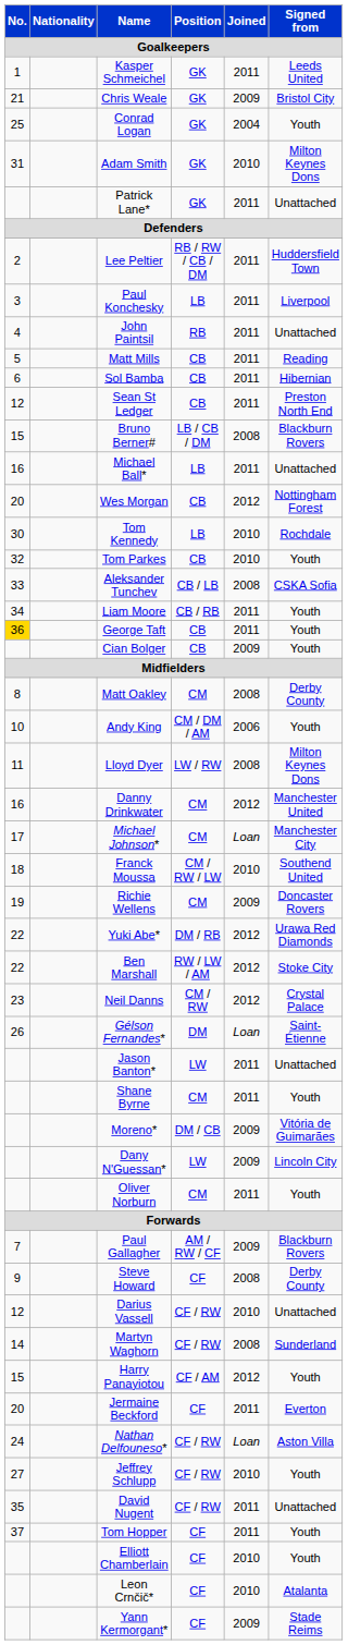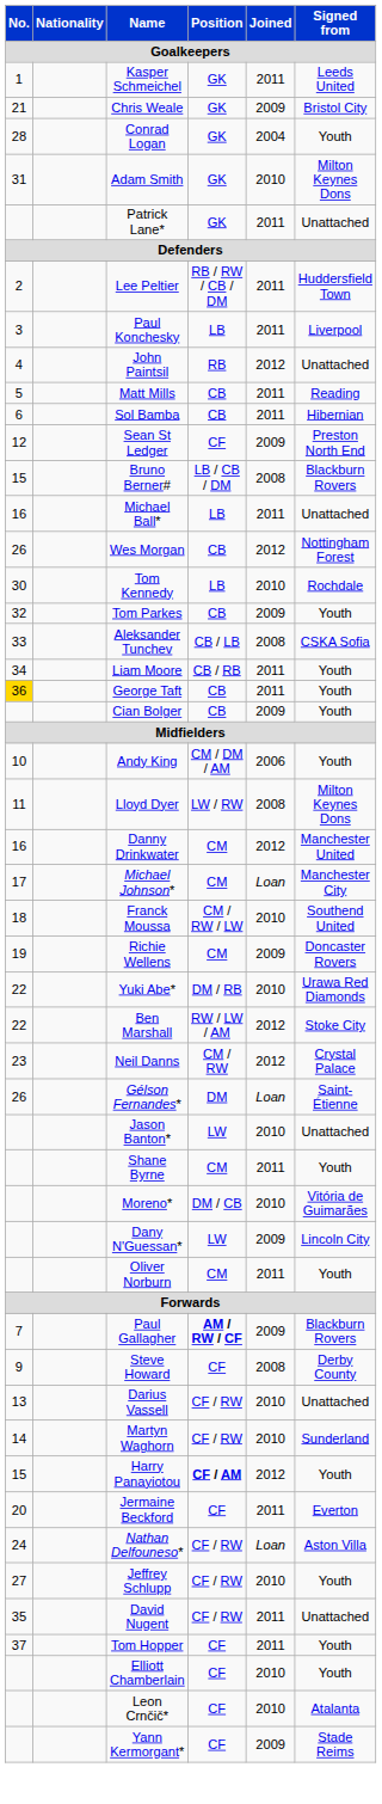 <table class="wikitable" style="text-align:center; font-size:90%; width:60%">
 <tr>
 <th style="background:#03c; color:white;">No.</th>
 <th style="background:#03c; color:white; width:55px;">Nationality</th>
 <th style="background:#03c; color:white;">Name</th>
 <th style="background:#03c; color:white;">Position</th>
 <th style="background:#03c; color:white;">Joined</th>
 <th style="background:#03c; color:white;">Signed from</th>
 </tr>
 <tr>
 <th colspan="6"  style="background:#DCDCDC;">Goalkeepers</th>
 </tr>
 <tr>
 <td>1</td>
 <td></td>
 <td><a href='#'>Kasper Schmeichel</a></td>
 <td><a href='#'>GK</a></td>
 <td>2011</td>
 <td> <a href='#'>Leeds United</a></td>
 </tr>
 <tr>
 <td>21</td>
 <td></td>
 <td><a href='#'>Chris Weale</a></td>
 <td><a href='#'>GK</a></td>
 <td>2009</td>
 <td> <a href='#'>Bristol City</a></td>
 </tr>
 <tr>
-<td>25</td>
+<td>28</td>
 <td></td>
 <td><a href='#'>Conrad Logan</a></td>
 <td><a href='#'>GK</a></td>
 <td>2004</td>
 <td>Youth</td>
 </tr>
 <tr>
 <td>31</td>
 <td></td>
 <td><a href='#'>Adam Smith</a></td>
 <td><a href='#'>GK</a></td>
 <td>2010</td>
 <td> <a href='#'>Milton Keynes Dons</a></td>
 </tr>
 <tr>
 <td></td>
 <td></td>
 <td [Patrick Lane (footballer)>Patrick Lane*</td>
 <td><a href='#'>GK</a></td>
 <td>2011</td>
 <td>Unattached</td>
 </tr>
 <tr>
 <th colspan="6"  style="background:#DCDCDC;">Defenders</th>
 </tr>
 <tr>
 <td>2</td>
 <td></td>
 <td><a href='#'>Lee Peltier</a></td>
 <td><a href='#'>RB</a> / <a href='#'>RW</a> / <a href='#'>CB</a> / <a href='#'>DM</a></td>
 <td>2011</td>
 <td> <a href='#'>Huddersfield Town</a></td>
 </tr>
 <tr>
 <td>3</td>
 <td></td>
 <td><a href='#'>Paul Konchesky</a></td>
 <td><a href='#'>LB</a></td>
 <td>2011</td>
 <td> <a href='#'>Liverpool</a></td>
 </tr>
 <tr>
 <td>4</td>
 <td></td>
 <td><a href='#'>John Paintsil</a></td>
 <td><a href='#'>RB</a></td>
-<td>2011</td>
+<td>2012</td>
 <td>Unattached</td>
 </tr>
 <tr>
 <td>5</td>
 <td></td>
 <td><a href='#'>Matt Mills</a></td>
 <td><a href='#'>CB</a></td>
 <td>2011</td>
 <td> <a href='#'>Reading</a></td>
 </tr>
 <tr>
 <td>6</td>
 <td></td>
 <td><a href='#'>Sol Bamba</a></td>
 <td><a href='#'>CB</a></td>
 <td>2011</td>
 <td> <a href='#'>Hibernian</a></td>
 </tr>
 <tr>
 <td>12</td>
 <td></td>
 <td><a href='#'>Sean St Ledger</a></td>
-<td><a href='#'>CB</a></td>
-<td>2011</td>
+<td><a href='#'>CF</a></td>
+<td>2009</td>
 <td> <a href='#'>Preston North End</a></td>
 </tr>
 <tr>
 <td>15</td>
 <td></td>
 <td><a href='#'>Bruno Berner</a>#</td>
 <td><a href='#'>LB</a> / <a href='#'>CB</a> / <a href='#'>DM</a></td>
 <td>2008</td>
 <td> <a href='#'>Blackburn Rovers</a></td>
 </tr>
 <tr>
 <td>16</td>
 <td></td>
 <td><a href='#'>Michael Ball</a>*</td>
 <td><a href='#'>LB</a></td>
 <td>2011</td>
 <td>Unattached</td>
 </tr>
 <tr>
-<td>20</td>
+<td>26</td>
 <td></td>
 <td><a href='#'>Wes Morgan</a></td>
 <td><a href='#'>CB</a></td>
 <td>2012</td>
 <td> <a href='#'>Nottingham Forest</a></td>
 </tr>
 <tr>
 <td>30</td>
 <td></td>
 <td><a href='#'>Tom Kennedy</a></td>
 <td><a href='#'>LB</a></td>
 <td>2010</td>
 <td> <a href='#'>Rochdale</a></td>
 </tr>
 <tr>
 <td>32</td>
 <td></td>
 <td><a href='#'>Tom Parkes</a></td>
 <td><a href='#'>CB</a></td>
-<td>2010</td>
+<td>2009</td>
 <td>Youth</td>
 </tr>
 <tr>
 <td>33</td>
 <td></td>
 <td><a href='#'>Aleksander Tunchev</a></td>
 <td><a href='#'>CB</a> / <a href='#'>LB</a></td>
 <td>2008</td>
 <td> <a href='#'>CSKA Sofia</a></td>
 </tr>
 <tr>
 <td>34</td>
 <td></td>
 <td><a href='#'>Liam Moore</a></td>
 <td><a href='#'>CB</a> / <a href='#'>RB</a></td>
 <td>2011</td>
 <td>Youth</td>
 </tr>
 <tr>
 <td style="background: gold;">36</td>
 <td></td>
 <td><a href='#'>George Taft</a></td>
 <td><a href='#'>CB</a></td>
 <td>2011</td>
 <td>Youth</td>
 </tr>
 <tr>
 <td></td>
 <td></td>
 <td><a href='#'>Cian Bolger</a></td>
 <td><a href='#'>CB</a></td>
 <td>2009</td>
 <td>Youth</td>
 </tr>
 <tr>
 <th colspan="6"  style="background:#DCDCDC;">Midfielders</th>
-</tr>
-<tr>
-<td>8</td>
-<td></td>
-<td><a href='#'>Matt Oakley</a></td>
-<td><a href='#'>CM</a></td>
-<td>2008</td>
-<td> <a href='#'>Derby County</a></td>
 </tr>
 <tr>
 <td>10</td>
 <td></td>
 <td><a href='#'>Andy King</a></td>
 <td><a href='#'>CM</a> / <a href='#'>DM</a> / <a href='#'>AM</a></td>
 <td>2006</td>
 <td>Youth</td>
 </tr>
 <tr>
 <td>11</td>
 <td></td>
 <td><a href='#'>Lloyd Dyer</a></td>
 <td><a href='#'>LW</a> / <a href='#'>RW</a></td>
 <td>2008</td>
 <td> <a href='#'>Milton Keynes Dons</a></td>
 </tr>
 <tr>
 <td>16</td>
 <td></td>
 <td><a href='#'>Danny Drinkwater</a></td>
 <td><a href='#'>CM</a></td>
 <td>2012</td>
 <td> <a href='#'>Manchester United</a></td>
 </tr>
 <tr>
 <td>17</td>
 <td></td>
 <td><em><a href='#'>Michael Johnson</a></em>*</td>
 <td><a href='#'>CM</a></td>
 <td><em>Loan</em></td>
 <td> <a href='#'>Manchester City</a></td>
 </tr>
 <tr>
 <td>18</td>
 <td></td>
 <td><a href='#'>Franck Moussa</a></td>
 <td><a href='#'>CM</a> / <a href='#'>RW</a> / <a href='#'>LW</a></td>
 <td>2010</td>
 <td> <a href='#'>Southend United</a></td>
 </tr>
 <tr>
 <td>19</td>
 <td></td>
 <td><a href='#'>Richie Wellens</a></td>
 <td><a href='#'>CM</a></td>
 <td>2009</td>
 <td> <a href='#'>Doncaster Rovers</a></td>
 </tr>
 <tr>
 <td>22</td>
 <td></td>
 <td><a href='#'>Yuki Abe</a>*</td>
 <td><a href='#'>DM</a> / <a href='#'>RB</a></td>
-<td>2012</td>
+<td>2010</td>
 <td> <a href='#'>Urawa Red Diamonds</a></td>
 </tr>
 <tr>
 <td>22</td>
 <td></td>
 <td><a href='#'>Ben Marshall</a></td>
 <td><a href='#'>RW</a> / <a href='#'>LW</a> / <a href='#'>AM</a></td>
 <td>2012</td>
 <td> <a href='#'>Stoke City</a></td>
 </tr>
 <tr>
 <td>23</td>
 <td></td>
 <td><a href='#'>Neil Danns</a></td>
 <td><a href='#'>CM</a> / <a href='#'>RW</a></td>
 <td>2012</td>
 <td> <a href='#'>Crystal Palace</a></td>
 </tr>
 <tr>
 <td>26</td>
 <td></td>
 <td><em><a href='#'>Gélson Fernandes</a></em>*</td>
 <td><a href='#'>DM</a></td>
 <td><em>Loan</em></td>
 <td> <a href='#'>Saint-Étienne</a></td>
 </tr>
 <tr>
 <td></td>
 <td></td>
 <td><a href='#'>Jason Banton</a>*</td>
 <td><a href='#'>LW</a></td>
-<td>2011</td>
+<td>2010</td>
 <td>Unattached</td>
 </tr>
 <tr>
 <td></td>
 <td></td>
 <td><a href='#'>Shane Byrne</a></td>
 <td><a href='#'>CM</a></td>
 <td>2011</td>
 <td>Youth</td>
 </tr>
 <tr>
 <td></td>
 <td></td>
 <td><a href='#'>Moreno</a>*</td>
 <td><a href='#'>DM</a> / <a href='#'>CB</a></td>
-<td>2009</td>
+<td>2010</td>
 <td> <a href='#'>Vitória de Guimarães</a></td>
 </tr>
 <tr>
 <td></td>
 <td></td>
 <td><a href='#'>Dany N'Guessan</a>*</td>
 <td><a href='#'>LW</a></td>
 <td>2009</td>
 <td> <a href='#'>Lincoln City</a></td>
 </tr>
 <tr>
 <td></td>
 <td></td>
 <td><a href='#'>Oliver Norburn</a></td>
 <td><a href='#'>CM</a></td>
 <td>2011</td>
 <td>Youth</td>
 </tr>
 <tr>
 <th colspan="6"  style="background:#DCDCDC;">Forwards</th>
 </tr>
 <tr>
 <td>7</td>
 <td></td>
 <td><a href='#'>Paul Gallagher</a></td>
-<td><a href='#'>AM</a> / <a href='#'>RW</a> / <a href='#'>CF</a></td>
+<td><strong><a href='#'>AM</a> / <a href='#'>RW</a> / <a href='#'>CF</a></strong></td>
 <td>2009</td>
 <td> <a href='#'>Blackburn Rovers</a></td>
 </tr>
 <tr>
 <td>9</td>
 <td></td>
 <td><a href='#'>Steve Howard</a></td>
 <td><a href='#'>CF</a></td>
 <td>2008</td>
 <td> <a href='#'>Derby County</a></td>
 </tr>
 <tr>
-<td>12</td>
+<td>13</td>
 <td></td>
 <td><a href='#'>Darius Vassell</a></td>
 <td><a href='#'>CF</a> / <a href='#'>RW</a></td>
 <td>2010</td>
 <td>Unattached</td>
 </tr>
 <tr>
 <td>14</td>
 <td></td>
 <td><a href='#'>Martyn Waghorn</a></td>
 <td><a href='#'>CF</a> / <a href='#'>RW</a></td>
-<td>2008</td>
+<td>2010</td>
 <td> <a href='#'>Sunderland</a></td>
 </tr>
 <tr>
 <td>15</td>
 <td></td>
 <td><a href='#'>Harry Panayiotou</a></td>
-<td><a href='#'>CF</a> / <a href='#'>AM</a></td>
+<td><strong><a href='#'>CF</a> / <a href='#'>AM</a></strong></td>
 <td>2012</td>
 <td>Youth</td>
 </tr>
 <tr>
 <td>20</td>
 <td></td>
 <td><a href='#'>Jermaine Beckford</a></td>
 <td><a href='#'>CF</a></td>
 <td>2011</td>
 <td> <a href='#'>Everton</a></td>
 </tr>
 <tr>
 <td>24</td>
 <td></td>
 <td><em><a href='#'>Nathan Delfouneso</a></em>*</td>
 <td><a href='#'>CF</a> / <a href='#'>RW</a></td>
 <td><em>Loan</em></td>
 <td> <a href='#'>Aston Villa</a></td>
 </tr>
 <tr>
 <td>27</td>
 <td></td>
 <td><a href='#'>Jeffrey Schlupp</a></td>
 <td><a href='#'>CF</a> / <a href='#'>RW</a></td>
 <td>2010</td>
 <td>Youth</td>
 </tr>
 <tr>
 <td>35</td>
 <td></td>
 <td><a href='#'>David Nugent</a></td>
 <td><a href='#'>CF</a> / <a href='#'>RW</a></td>
 <td>2011</td>
 <td>Unattached</td>
 </tr>
 <tr>
 <td>37</td>
 <td></td>
 <td><a href='#'>Tom Hopper</a></td>
 <td><a href='#'>CF</a></td>
 <td>2011</td>
 <td>Youth</td>
 </tr>
 <tr>
 <td></td>
 <td></td>
 <td><a href='#'>Elliott Chamberlain</a></td>
 <td><a href='#'>CF</a></td>
 <td>2010</td>
 <td>Youth</td>
 </tr>
 <tr>
 <td></td>
 <td></td>
 <td>Leon Crnčič*</td>
 <td><a href='#'>CF</a></td>
 <td>2010</td>
 <td> <a href='#'>Atalanta</a></td>
 </tr>
 <tr>
 <td></td>
 <td></td>
 <td><a href='#'>Yann Kermorgant</a>*</td>
 <td><a href='#'>CF</a></td>
 <td>2009</td>
 <td><a href='#'>Stade Reims</a></td>
 </tr>
 </table>
